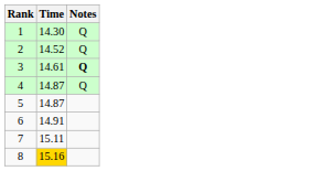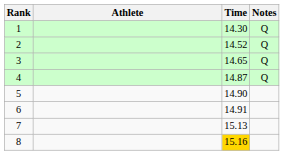 <table class="wikitable" style="text-align:center">
 <tr>
 <th>Rank</th>
+<th Style="width:18em">Athlete</th>
 <th>Time</th>
 <th>Notes</th>
 </tr>
 <tr style="background:#cfc">
 <td>1</td>
+<td style="text-align:left"></td>
 <td>14.30</td>
 <td>Q</td>
 </tr>
 <tr style="background:#cfc">
 <td>2</td>
+<td style="text-align:left"></td>
 <td>14.52</td>
 <td>Q</td>
 </tr>
 <tr style="background:#cfc">
 <td>3</td>
-<td>14.61</td>
-<td><strong>Q</strong></td>
+<td style="text-align:left"></td>
+<td>14.65</td>
+<td>Q</td>
 </tr>
 <tr style="background:#cfc">
 <td>4</td>
+<td style="text-align:left"></td>
 <td>14.87</td>
 <td>Q</td>
 </tr>
 <tr>
 <td>5</td>
-<td>14.87</td>
+<td style="text-align:left"></td>
+<td>14.90</td>
 <td></td>
 </tr>
 <tr>
 <td>6</td>
+<td style="text-align:left"></td>
 <td>14.91</td>
 <td></td>
 </tr>
 <tr>
 <td>7</td>
-<td>15.11</td>
+<td style="text-align:left"></td>
+<td>15.13</td>
 <td></td>
 </tr>
 <tr>
 <td>8</td>
+<td style="text-align:left"></td>
 <td style="background: gold;">15.16</td>
 <td></td>
 </tr>
 </table>
